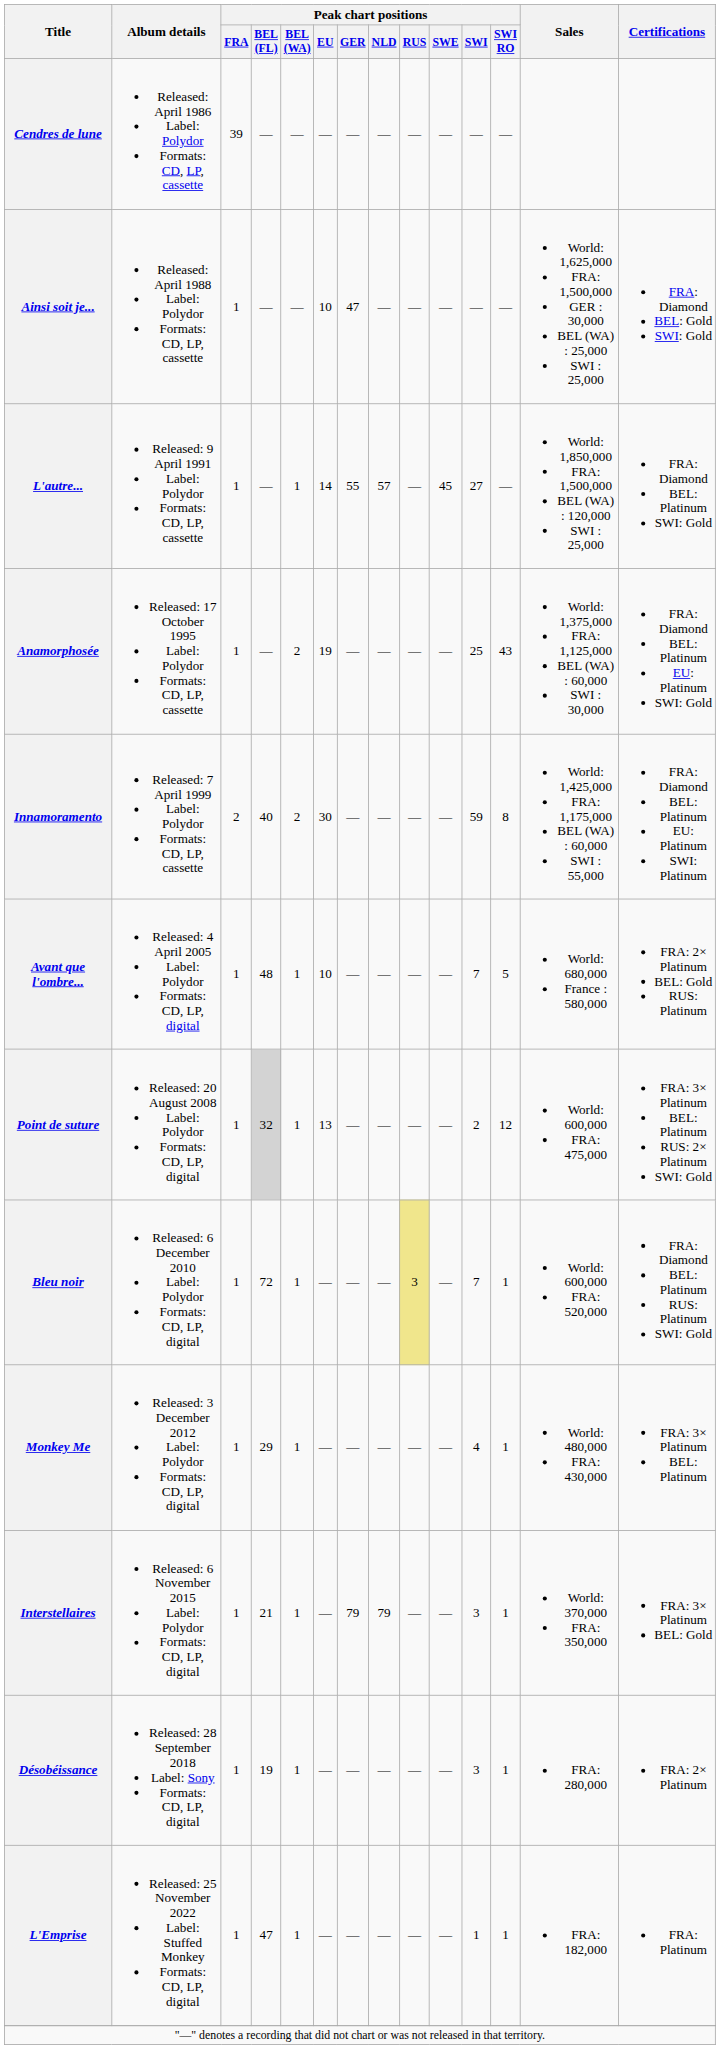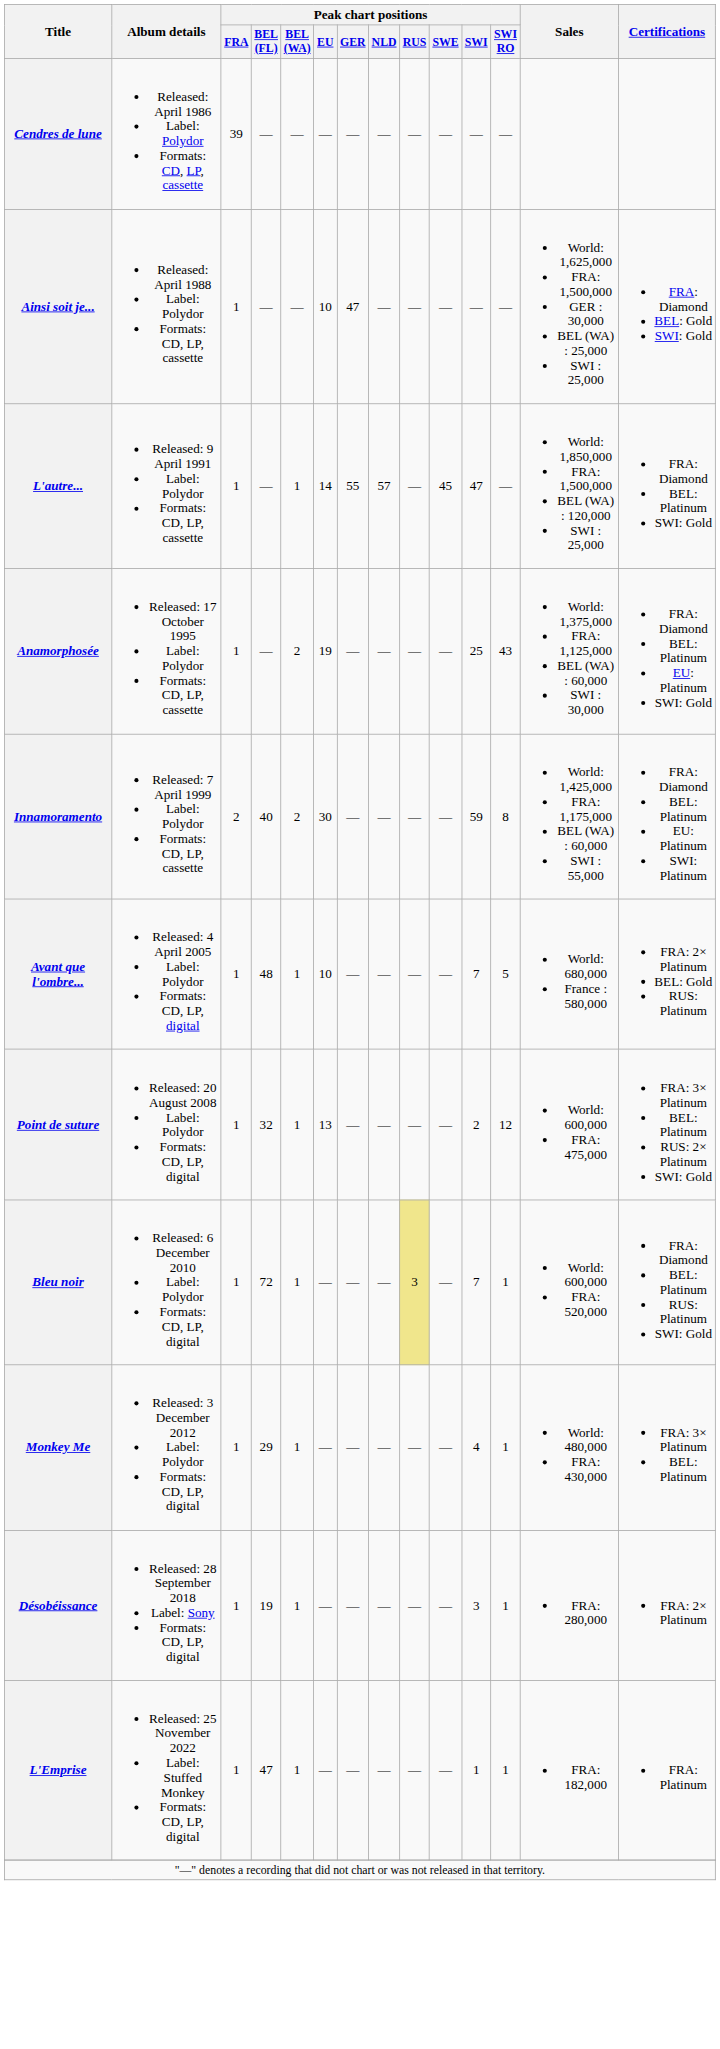 <table class="wikitable plainrowheaders" style="text-align:center;">
 <tr>
 <th scope="col" rowspan="2" style="width:15em;">Title</th>
 <th scope="col" rowspan="2" style="width:16em;">Album details</th>
 <th scope="col" colspan="10">Peak chart positions</th>
 <th scope="col" rowspan="2" style="width:11em;">Sales</th>
 <th scope="col" rowspan="2" style="width:12em;"><a href='#'>Certifications</a></th>
 </tr>
 <tr>
 <th scope="col" style="width:2.5em;font-size:90%;"><a href='#'>FRA</a><br></th>
 <th scope="col" style="width:2.5em;font-size:90%;"><a href='#'>BEL (FL)</a><br></th>
 <th scope="col" style="width:2.5em;font-size:90%;"><a href='#'>BEL (WA)</a><br></th>
 <th scope="col" style="width:2.5em;font-size:90%;"><a href='#'>EU</a><br></th>
 <th scope="col" style="width:2.5em;font-size:90%;"><a href='#'>GER</a><br></th>
 <th scope="col" style="width:2.5em;font-size:90%;"><a href='#'>NLD</a><br></th>
 <th scope="col" style="width:2.5em;font-size:90%;"><a href='#'>RUS</a><br></th>
 <th scope="col" style="width:2.5em;font-size:90%;"><a href='#'>SWE</a><br></th>
 <th scope="col" style="width:2.5em;font-size:90%;"><a href='#'>SWI</a><br></th>
 <th scope="col" style="width:2.5em;font-size:90%;"><a href='#'>SWI RO</a><br></th>
 </tr>
 <tr>
 <th scope="row"><em><a href='#'>Cendres de lune</a></em></th>
 <td><br><ul><li>Released: April 1986</li><li>Label: <a href='#'>Polydor</a></li><li>Formats: <a href='#'>CD</a>, <a href='#'>LP</a>, <a href='#'>cassette</a></li></ul></td>
 <td>39</td>
 <td>—</td>
 <td>—</td>
 <td>—</td>
 <td>—</td>
 <td>—</td>
 <td>—</td>
 <td>—</td>
 <td>—</td>
 <td>—</td>
 <td></td>
 <td></td>
 </tr>
 <tr>
 <th scope="row"><em><a href='#'>Ainsi soit je...</a></em></th>
 <td><br><ul><li>Released: April 1988</li><li>Label: Polydor</li><li>Formats: CD, LP, cassette</li></ul></td>
 <td>1</td>
 <td>—</td>
 <td>—</td>
 <td>10</td>
 <td>47</td>
 <td>—</td>
 <td>—</td>
 <td>—</td>
 <td>—</td>
 <td>—</td>
 <td><br><ul><li>World: 1,625,000</li><li>FRA: 1,500,000</li><li>GER : 30,000</li><li>BEL (WA) : 25,000</li><li>SWI : 25,000</li></ul></td>
 <td><br><ul><li><a href='#'>FRA</a>: Diamond</li><li><a href='#'>BEL</a>: Gold</li><li><a href='#'>SWI</a>: Gold</li></ul></td>
 </tr>
 <tr>
 <th scope="row"><em><a href='#'>L'autre...</a></em></th>
 <td><br><ul><li>Released: 9 April 1991</li><li>Label: Polydor</li><li>Formats: CD, LP, cassette</li></ul></td>
 <td>1</td>
 <td>—</td>
 <td>1</td>
 <td>14</td>
 <td>55</td>
 <td>57</td>
 <td>—</td>
 <td>45</td>
-<td>27</td>
+<td>47</td>
 <td>—</td>
 <td><br><ul><li>World: 1,850,000</li><li>FRA: 1,500,000</li><li>BEL (WA) : 120,000</li><li>SWI : 25,000</li></ul></td>
 <td><br><ul><li>FRA: Diamond</li><li>BEL: Platinum</li><li>SWI: Gold</li></ul></td>
 </tr>
 <tr>
 <th scope="row"><em><a href='#'>Anamorphosée</a></em></th>
 <td><br><ul><li>Released: 17 October 1995</li><li>Label: Polydor</li><li>Formats: CD, LP, cassette</li></ul></td>
 <td>1</td>
 <td>—</td>
 <td>2</td>
 <td>19</td>
 <td>—</td>
 <td>—</td>
 <td>—</td>
 <td>—</td>
 <td>25</td>
 <td>43</td>
 <td><br><ul><li>World: 1,375,000</li><li>FRA: 1,125,000</li><li>BEL (WA) : 60,000</li><li>SWI : 30,000</li></ul></td>
 <td><br><ul><li>FRA: Diamond</li><li>BEL: Platinum</li><li><a href='#'>EU</a>: Platinum</li><li>SWI: Gold</li></ul></td>
 </tr>
 <tr>
 <th scope="row"><em><a href='#'>Innamoramento</a></em></th>
 <td><br><ul><li>Released: 7 April 1999</li><li>Label: Polydor</li><li>Formats: CD, LP, cassette</li></ul></td>
 <td>2</td>
 <td>40</td>
 <td>2</td>
 <td>30</td>
 <td>—</td>
 <td>—</td>
 <td>—</td>
 <td>—</td>
 <td>59</td>
 <td>8</td>
 <td><br><ul><li>World: 1,425,000</li><li>FRA: 1,175,000</li><li>BEL (WA) : 60,000</li><li>SWI : 55,000</li></ul></td>
 <td><br><ul><li>FRA: Diamond</li><li>BEL: Platinum</li><li>EU: Platinum</li><li>SWI: Platinum</li></ul></td>
 </tr>
 <tr>
 <th scope="row"><em><a href='#'>Avant que l'ombre...</a></em></th>
 <td><br><ul><li>Released: 4 April 2005</li><li>Label: Polydor</li><li>Formats: CD, LP, <a href='#'>digital</a></li></ul></td>
 <td>1</td>
 <td>48</td>
 <td>1</td>
 <td>10</td>
 <td>—</td>
 <td>—</td>
 <td>—</td>
 <td>—</td>
 <td>7</td>
 <td>5</td>
 <td><br><ul><li>World: 680,000</li><li>France : 580,000</li></ul></td>
 <td><br><ul><li>FRA: 2× Platinum</li><li>BEL: Gold</li><li>RUS: Platinum</li></ul></td>
 </tr>
 <tr>
 <th scope="row"><em><a href='#'>Point de suture</a></em></th>
 <td><br><ul><li>Released: 20 August 2008</li><li>Label: Polydor</li><li>Formats: CD, LP, digital</li></ul></td>
 <td>1</td>
-<td style="background: lightgrey;">32</td>
+<td>32</td>
 <td>1</td>
 <td>13</td>
 <td>—</td>
 <td>—</td>
 <td>—</td>
 <td>—</td>
 <td>2</td>
 <td>12</td>
 <td><br><ul><li>World: 600,000</li><li>FRA: 475,000</li></ul></td>
 <td><br><ul><li>FRA: 3× Platinum</li><li>BEL: Platinum</li><li>RUS: 2× Platinum</li><li>SWI: Gold</li></ul></td>
 </tr>
 <tr>
 <th scope="row"><em><a href='#'>Bleu noir</a></em></th>
 <td><br><ul><li>Released: 6 December 2010</li><li>Label: Polydor</li><li>Formats: CD, LP, digital</li></ul></td>
 <td>1</td>
 <td>72</td>
 <td>1</td>
 <td>—</td>
 <td>—</td>
 <td>—</td>
 <td style="background: khaki;">3</td>
 <td>—</td>
 <td>7</td>
 <td>1</td>
 <td><br><ul><li>World: 600,000</li><li>FRA: 520,000</li></ul></td>
 <td><br><ul><li>FRA: Diamond</li><li>BEL: Platinum</li><li>RUS: Platinum</li><li>SWI: Gold</li></ul></td>
 </tr>
 <tr>
 <th scope="row"><em><a href='#'>Monkey Me</a></em></th>
 <td><br><ul><li>Released: 3 December 2012</li><li>Label: Polydor</li><li>Formats: CD, LP, digital</li></ul></td>
 <td>1</td>
 <td>29</td>
 <td>1</td>
 <td>—</td>
 <td>—</td>
 <td>—</td>
 <td>—</td>
 <td>—</td>
 <td>4</td>
 <td>1</td>
 <td><br><ul><li>World: 480,000</li><li>FRA: 430,000</li></ul></td>
 <td><br><ul><li>FRA: 3× Platinum</li><li>BEL: Platinum</li></ul></td>
 </tr>
 <tr>
-<th scope="row"><em><a href='#'>Interstellaires</a></em></th>
-<td><br><ul><li>Released: 6 November 2015</li><li>Label: Polydor</li><li>Formats: CD, LP, digital</li></ul></td>
-<td>1</td>
-<td>21</td>
-<td>1</td>
-<td>—</td>
-<td>79</td>
-<td>79</td>
-<td>—</td>
-<td>—</td>
-<td>3</td>
-<td>1</td>
-<td><br><ul><li>World: 370,000</li><li>FRA: 350,000</li></ul></td>
-<td><br><ul><li>FRA: 3× Platinum</li><li>BEL: Gold</li></ul></td>
-</tr>
-<tr>
 <th scope="row"><em><a href='#'>Désobéissance</a></em></th>
 <td><br><ul><li>Released: 28 September 2018</li><li>Label: <a href='#'>Sony</a></li><li>Formats: CD, LP, digital</li></ul></td>
 <td>1</td>
 <td>19</td>
 <td>1</td>
 <td>—</td>
 <td>—</td>
 <td>—</td>
 <td>—</td>
 <td>—</td>
 <td>3</td>
 <td>1</td>
 <td><br><ul><li>FRA: 280,000</li></ul></td>
 <td><br><ul><li>FRA: 2× Platinum</li></ul></td>
 </tr>
 <tr>
 <th scope="row"><em><a href='#'>L'Emprise</a></em></th>
 <td><br><ul><li>Released: 25 November 2022</li><li>Label: Stuffed Monkey</li><li>Formats: CD, LP, digital</li></ul></td>
 <td>1<br></td>
 <td>47</td>
 <td>1</td>
 <td>—</td>
 <td>—</td>
 <td>—</td>
 <td>—</td>
 <td>—</td>
 <td>1</td>
 <td>1</td>
 <td><br><ul><li>FRA: 182,000</li></ul></td>
 <td><br><ul><li>FRA: Platinum</li></ul></td>
 </tr>
 <tr>
 </tr>
 <tr>
 <td colspan="14" style="font-size:90%">"—" denotes a recording that did not chart or was not released in that territory.</td>
 </tr>
 </table>
